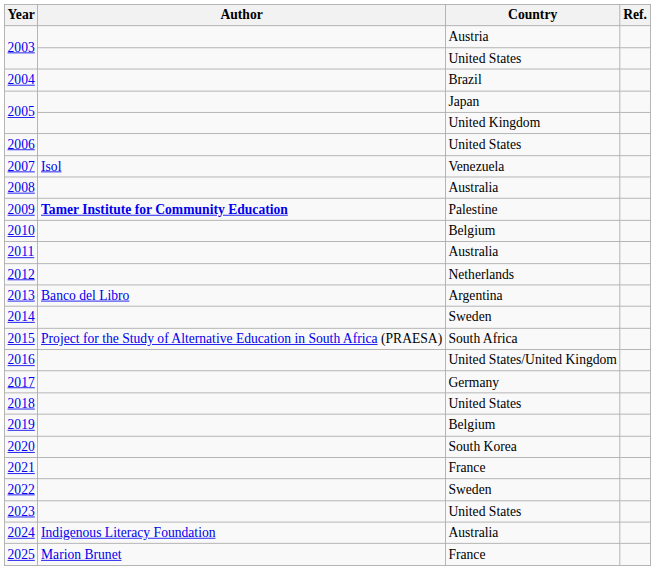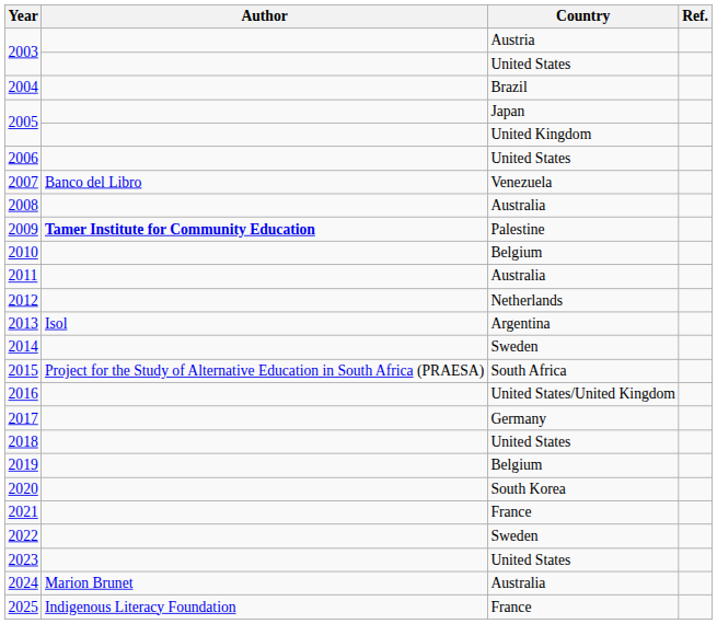 <table class="wikitable sortable mw-collapsible">
 <tr>
 <th>Year</th>
 <th>Author</th>
 <th>Country</th>
 <th>Ref.</th>
 </tr>
 <tr>
 <td rowspan="2"><a href='#'>2003</a></td>
 <td></td>
 <td>Austria</td>
 <td></td>
 </tr>
 <tr>
 <td></td>
 <td>United States</td>
 <td></td>
 </tr>
 <tr>
 <td><a href='#'>2004</a></td>
 <td></td>
 <td>Brazil</td>
 <td></td>
 </tr>
 <tr>
 <td rowspan="2"><a href='#'>2005</a></td>
 <td></td>
 <td>Japan</td>
 <td></td>
 </tr>
 <tr>
 <td></td>
 <td>United Kingdom</td>
 <td></td>
 </tr>
 <tr>
 <td><a href='#'>2006</a></td>
 <td></td>
 <td>United States</td>
 <td></td>
 </tr>
 <tr>
 <td><a href='#'>2007</a></td>
-<td><a href='#'>Isol</a></td>
+<td><a href='#'>Banco del Libro</a></td>
 <td>Venezuela</td>
 <td></td>
 </tr>
 <tr>
 <td><a href='#'>2008</a></td>
 <td></td>
 <td>Australia</td>
 <td></td>
 </tr>
 <tr>
 <td><a href='#'>2009</a></td>
 <td><strong><a href='#'>Tamer Institute for Community Education</a></strong></td>
 <td>Palestine</td>
 <td></td>
 </tr>
 <tr>
 <td><a href='#'>2010</a></td>
 <td></td>
 <td>Belgium</td>
 <td></td>
 </tr>
 <tr>
 <td><a href='#'>2011</a></td>
 <td></td>
 <td>Australia</td>
 <td></td>
 </tr>
 <tr>
 <td><a href='#'>2012</a></td>
 <td></td>
 <td>Netherlands</td>
 <td></td>
 </tr>
 <tr>
 <td><a href='#'>2013</a></td>
-<td><a href='#'>Banco del Libro</a></td>
+<td><a href='#'>Isol</a></td>
 <td>Argentina</td>
 <td></td>
 </tr>
 <tr>
 <td><a href='#'>2014</a></td>
 <td></td>
 <td>Sweden</td>
 <td></td>
 </tr>
 <tr>
 <td><a href='#'>2015</a></td>
 <td><a href='#'>Project for the Study of Alternative Education in South Africa</a> (PRAESA)</td>
 <td>South Africa</td>
 <td></td>
 </tr>
 <tr>
 <td><a href='#'>2016</a></td>
 <td></td>
 <td>United States/United Kingdom</td>
 <td></td>
 </tr>
 <tr>
 <td><a href='#'>2017</a></td>
 <td></td>
 <td>Germany</td>
 <td></td>
 </tr>
 <tr>
 <td><a href='#'>2018</a></td>
 <td></td>
 <td>United States</td>
 <td></td>
 </tr>
 <tr>
 <td><a href='#'>2019</a></td>
 <td></td>
 <td>Belgium</td>
 <td></td>
 </tr>
 <tr>
 <td><a href='#'>2020</a></td>
 <td></td>
 <td>South Korea</td>
 <td></td>
 </tr>
 <tr>
 <td><a href='#'>2021</a></td>
 <td></td>
 <td>France</td>
 <td></td>
 </tr>
 <tr>
 <td><a href='#'>2022</a></td>
 <td></td>
 <td>Sweden</td>
 <td></td>
 </tr>
 <tr>
 <td><a href='#'>2023</a></td>
 <td></td>
 <td>United States</td>
 <td></td>
 </tr>
 <tr>
 <td><a href='#'>2024</a></td>
-<td><a href='#'>Indigenous Literacy Foundation</a></td>
+<td><a href='#'>Marion Brunet</a></td>
 <td>Australia</td>
 <td></td>
 </tr>
 <tr>
 <td><a href='#'>2025</a></td>
-<td><a href='#'>Marion Brunet</a></td>
+<td><a href='#'>Indigenous Literacy Foundation</a></td>
 <td>France</td>
 <td></td>
 </tr>
 </table>
